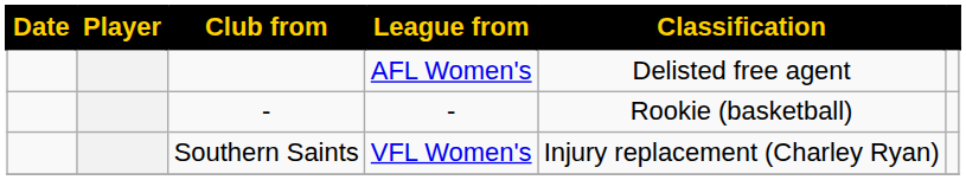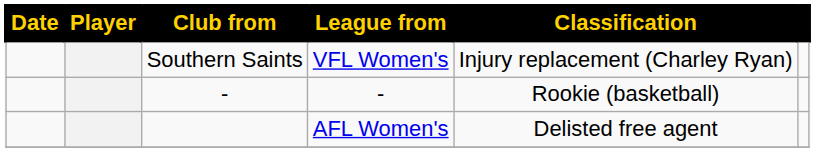 <table class="wikitable sortable plainrowheaders" style="text-align:center; font-size:100%">
 <tr>
 <th style="background:black; color:#FED102; border: solid black 2px;">Date</th>
 <th style="background:black; color:#FED102; border: solid black 2px;">Player</th>
 <th style="background:black; color:#FED102; border: solid black 2px;">Club from</th>
 <th style="background:black; color:#FED102; border: solid black 2px;">League from</th>
 <th style="background:black; color:#FED102; border: solid black 2px;">Classification</th>
 <th style="background:black; color:#FED102; border: solid black 2px;"></th>
 </tr>
 <tr>
 <td></td>
 <th scope="row"></th>
-<td></td>
-<td><a href='#'>AFL Women's</a></td>
-<td>Delisted free agent</td>
+<td>Southern Saints</td>
+<td><a href='#'>VFL Women's</a></td>
+<td>Injury replacement (Charley Ryan)</td>
 <td></td>
 </tr>
 <tr>
 <td></td>
 <th scope="row"></th>
 <td>-</td>
 <td>-</td>
 <td>Rookie (basketball)</td>
 <td></td>
 </tr>
 <tr>
 <td></td>
 <th scope="row"></th>
-<td>Southern Saints</td>
-<td><a href='#'>VFL Women's</a></td>
-<td>Injury replacement (Charley Ryan)</td>
+<td></td>
+<td><a href='#'>AFL Women's</a></td>
+<td>Delisted free agent</td>
 <td></td>
 </tr>
 <tr>
 </tr>
 </table>
